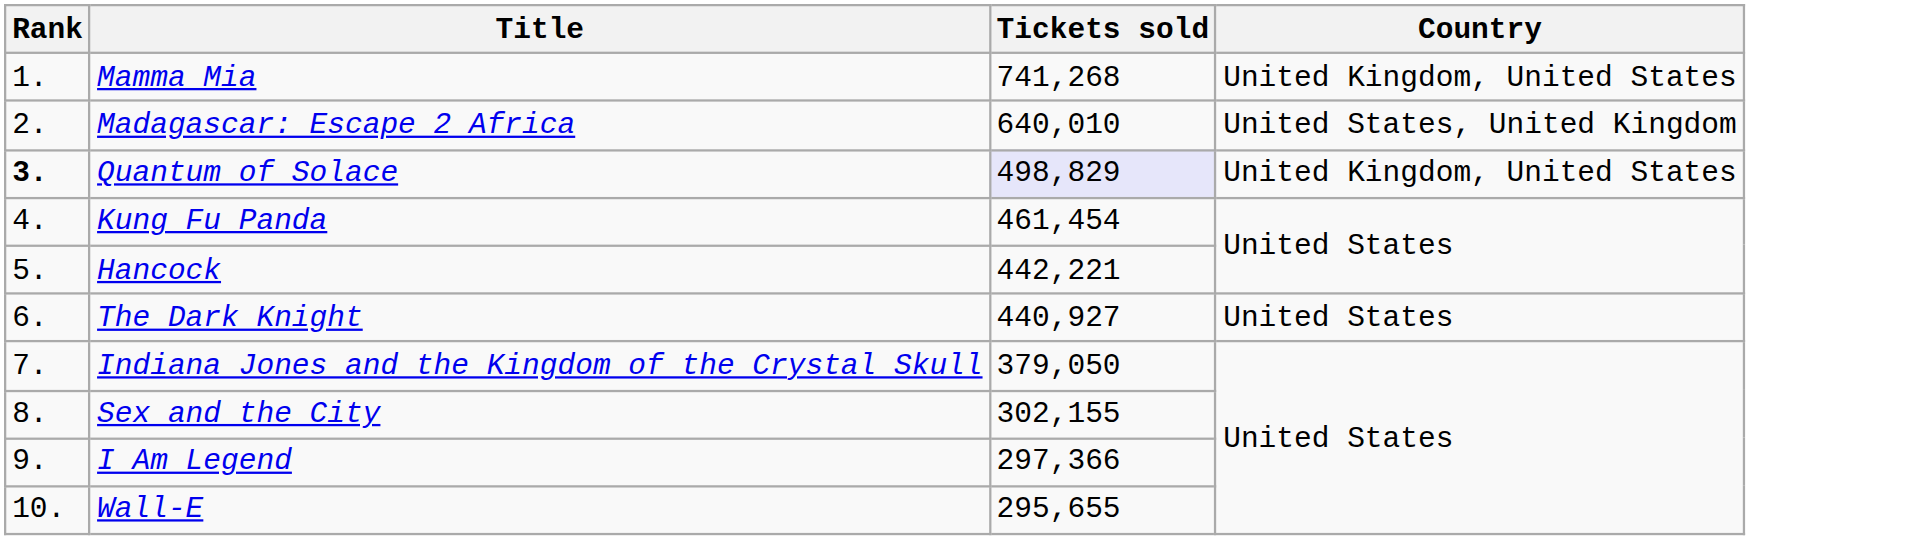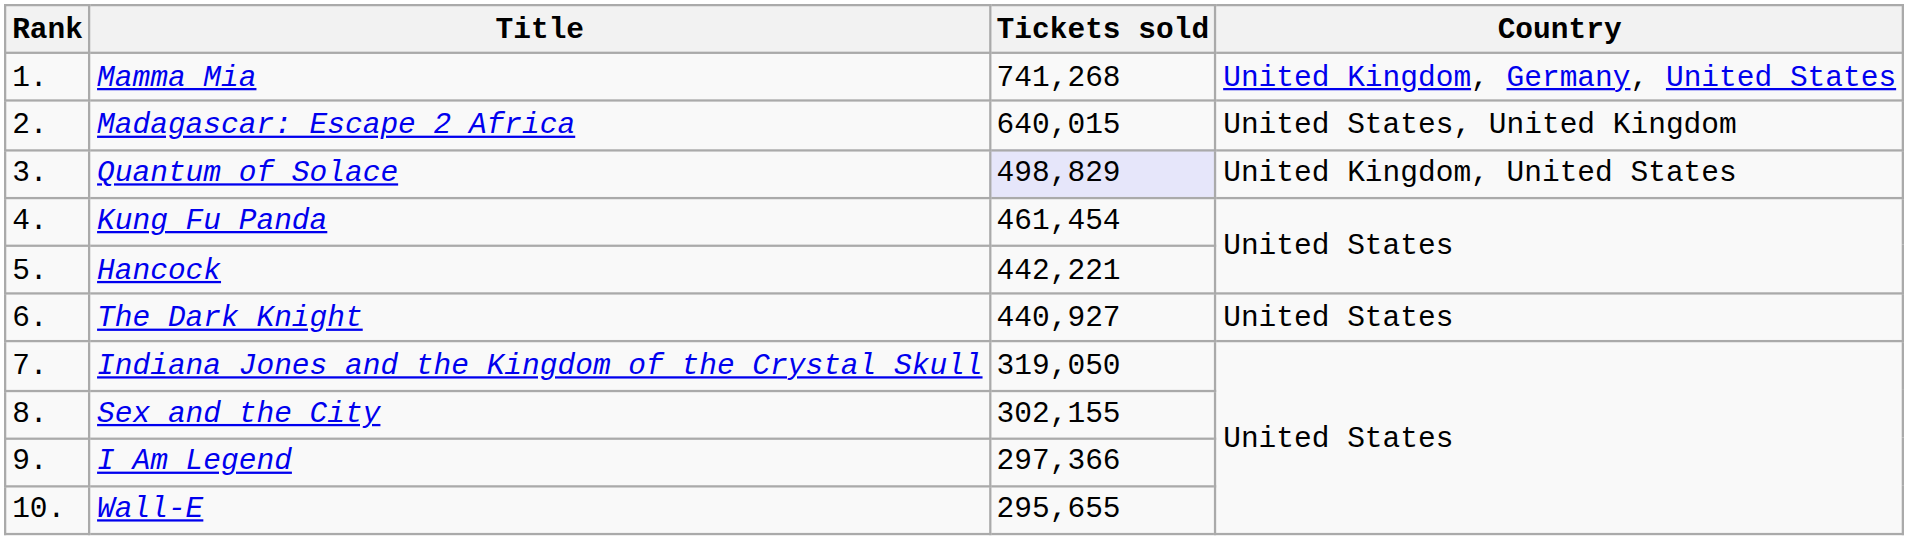 <table class="wikitable sortable">
 <tr>
 <th>Rank</th>
 <th>Title</th>
 <th>Tickets sold</th>
 <th>Country</th>
 </tr>
 <tr>
 <td>1.</td>
 <td><em><a href='#'>Mamma Mia</a></em></td>
 <td>741,268</td>
-<td rowspan="1">United Kingdom, United States</td>
+<td rowspan="1"><a href='#'>United Kingdom</a>, <a href='#'>Germany</a>, <a href='#'>United States</a></td>
 </tr>
 <tr>
 <td>2.</td>
 <td><em><a href='#'>Madagascar: Escape 2 Africa</a></em></td>
-<td>640,010</td>
+<td>640,015</td>
 <td rowspan="1">United States, United Kingdom</td>
 </tr>
 <tr>
-<td><strong>3.</strong></td>
+<td>3.</td>
 <td><em><a href='#'>Quantum of Solace</a></em></td>
 <td style="background: lavender;">498,829</td>
 <td rowspan="1">United Kingdom, United States</td>
 </tr>
 <tr>
 <td>4.</td>
 <td><em><a href='#'>Kung Fu Panda</a></em></td>
 <td>461,454</td>
 <td rowspan="2">United States</td>
 </tr>
 <tr>
 <td>5.</td>
 <td><em><a href='#'>Hancock</a></em></td>
 <td>442,221</td>
 </tr>
 <tr>
 <td>6.</td>
 <td><em><a href='#'>The Dark Knight</a></em></td>
 <td>440,927</td>
 <td rowspan="1">United States</td>
 </tr>
 <tr>
 <td>7.</td>
 <td><em><a href='#'>Indiana Jones and the Kingdom of the Crystal Skull</a></em></td>
-<td>379,050</td>
+<td>319,050</td>
 <td rowspan="4">United States</td>
 </tr>
 <tr>
 <td>8.</td>
 <td><em><a href='#'>Sex and the City</a></em></td>
 <td>302,155</td>
 </tr>
 <tr>
 <td>9.</td>
 <td><em><a href='#'>I Am Legend</a></em></td>
 <td>297,366</td>
 </tr>
 <tr>
 <td>10.</td>
 <td><em><a href='#'>Wall-E</a></em></td>
 <td>295,655</td>
 </tr>
 </table>
